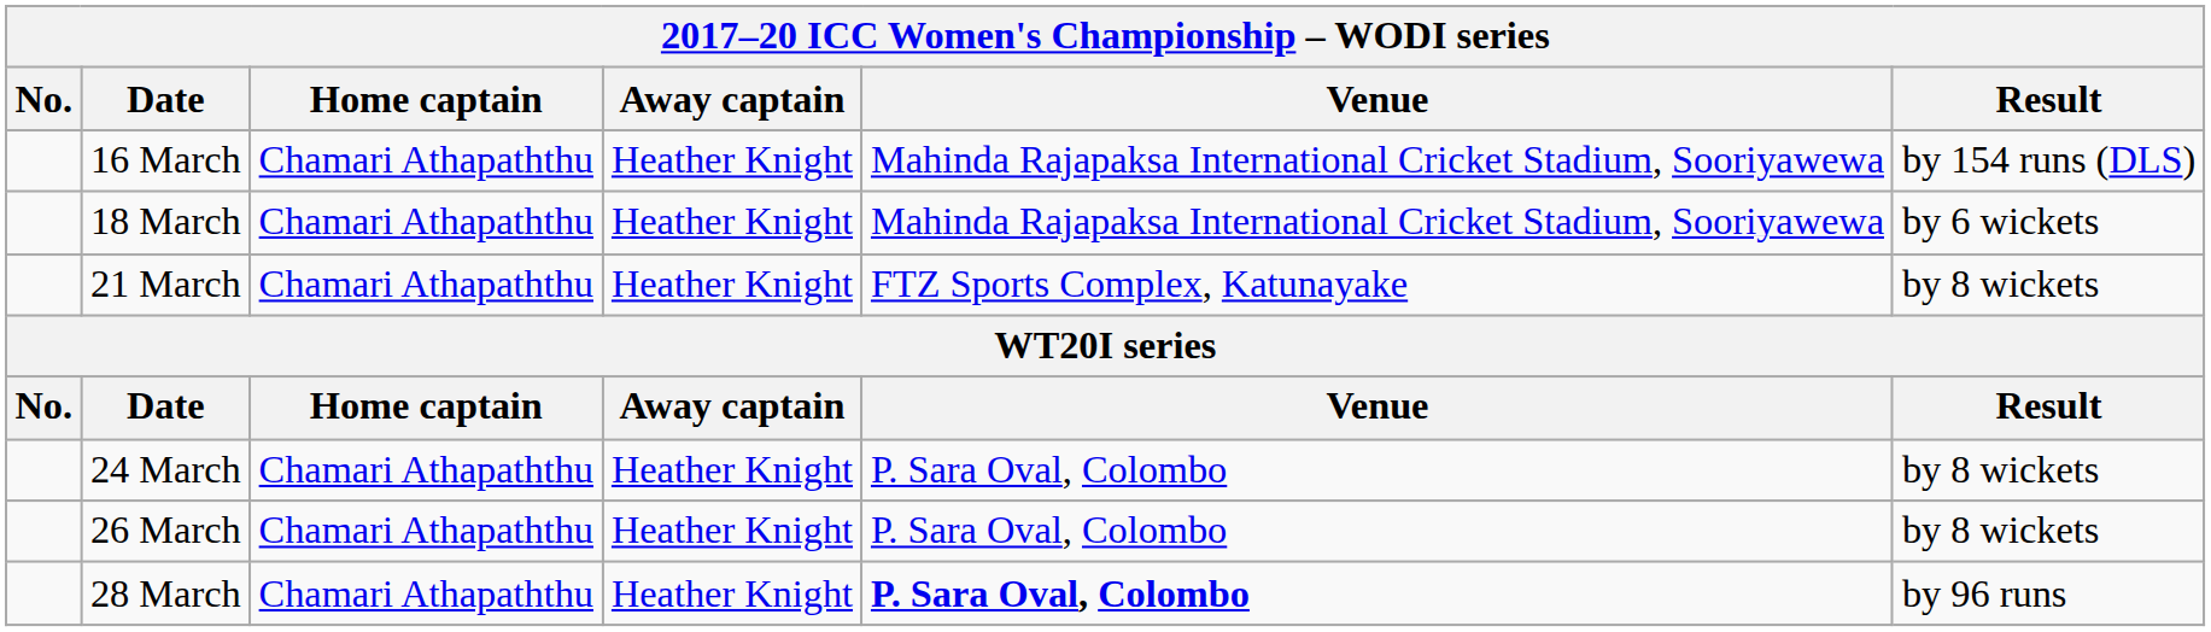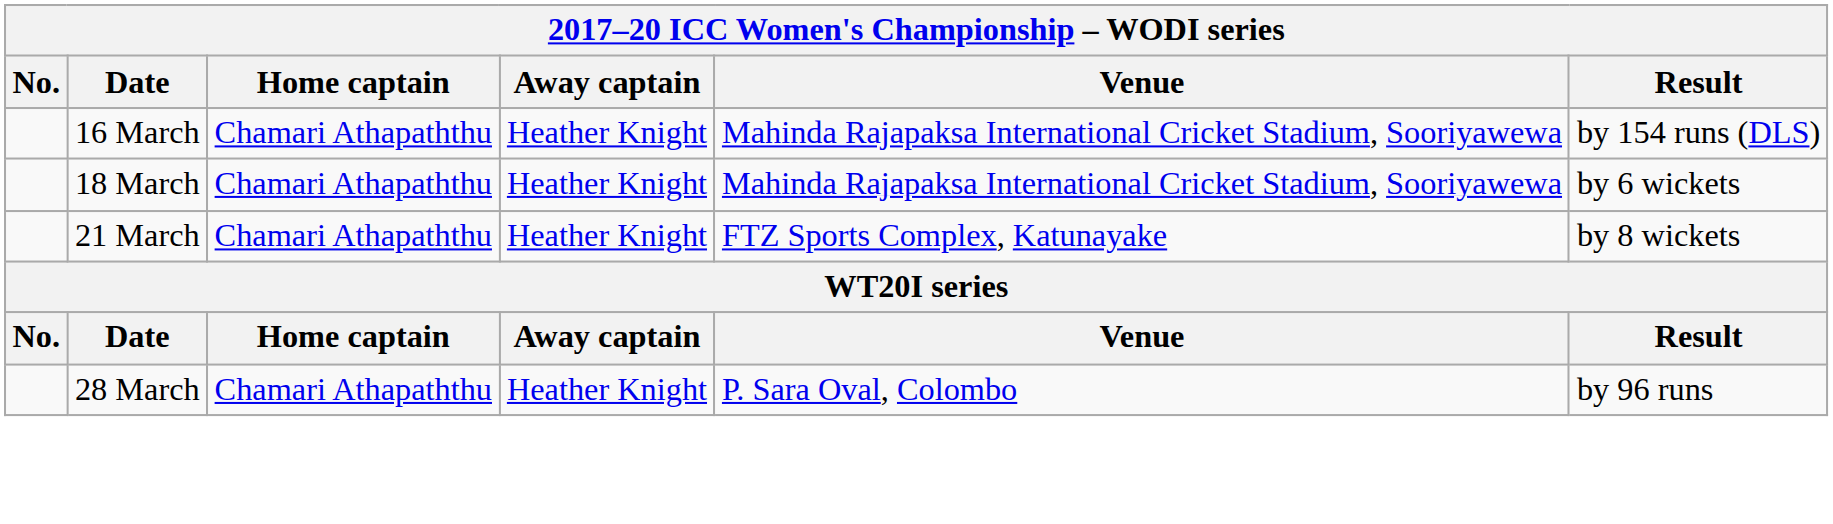 <table class="wikitable">
 <tr>
 <th colspan="6"><a href='#'>2017–20 ICC Women's Championship</a> – WODI series</th>
 </tr>
 <tr>
 <th>No.</th>
 <th>Date</th>
 <th>Home captain</th>
 <th>Away captain</th>
 <th>Venue</th>
 <th>Result</th>
 </tr>
 <tr>
 <td></td>
 <td>16 March</td>
 <td><a href='#'>Chamari Athapaththu</a></td>
 <td><a href='#'>Heather Knight</a></td>
 <td><a href='#'>Mahinda Rajapaksa International Cricket Stadium</a>, <a href='#'>Sooriyawewa</a></td>
 <td> by 154 runs (<a href='#'>DLS</a>)</td>
 </tr>
 <tr>
 <td></td>
 <td>18 March</td>
 <td><a href='#'>Chamari Athapaththu</a></td>
 <td><a href='#'>Heather Knight</a></td>
 <td><a href='#'>Mahinda Rajapaksa International Cricket Stadium</a>, <a href='#'>Sooriyawewa</a></td>
 <td> by 6 wickets</td>
 </tr>
 <tr>
 <td></td>
 <td>21 March</td>
 <td><a href='#'>Chamari Athapaththu</a></td>
 <td><a href='#'>Heather Knight</a></td>
 <td><a href='#'>FTZ Sports Complex</a>, <a href='#'>Katunayake</a></td>
 <td> by 8 wickets</td>
 </tr>
 <tr>
 <th colspan="6">WT20I series</th>
 </tr>
 <tr>
 <th>No.</th>
 <th>Date</th>
 <th>Home captain</th>
 <th>Away captain</th>
 <th>Venue</th>
 <th>Result</th>
 </tr>
 <tr>
 <td></td>
-<td>24 March</td>
+<td>28 March</td>
 <td><a href='#'>Chamari Athapaththu</a></td>
 <td><a href='#'>Heather Knight</a></td>
 <td><a href='#'>P. Sara Oval</a>, <a href='#'>Colombo</a></td>
-<td> by 8 wickets</td>
-</tr>
-<tr>
-<td></td>
-<td>26 March</td>
-<td><a href='#'>Chamari Athapaththu</a></td>
-<td><a href='#'>Heather Knight</a></td>
-<td><a href='#'>P. Sara Oval</a>, <a href='#'>Colombo</a></td>
-<td> by 8 wickets</td>
-</tr>
-<tr>
-<td></td>
-<td>28 March</td>
-<td><a href='#'>Chamari Athapaththu</a></td>
-<td><a href='#'>Heather Knight</a></td>
-<td><strong><a href='#'>P. Sara Oval</a>, <a href='#'>Colombo</a></strong></td>
 <td> by 96 runs</td>
 </tr>
 </table>
